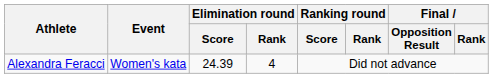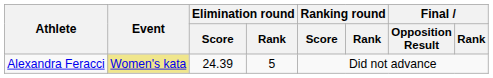 <table class="wikitable" style="font-size:90%;">
 <tr>
 <th rowspan=2>Athlete</th>
 <th rowspan=2>Event</th>
 <th colspan=2>Elimination round</th>
 <th colspan=2>Ranking round</th>
 <th colspan=2>Final / </th>
 </tr>
 <tr style="font-size:95%">
 <th>Score</th>
 <th>Rank</th>
 <th>Score</th>
 <th>Rank</th>
 <th>Opposition<br>Result</th>
 <th>Rank</th>
 </tr>
 <tr align=center>
 <td align=left><a href='#'>Alexandra Feracci</a></td>
-<td align=left><a href='#'>Women's kata</a></td>
+<td align=left style="background: khaki;"><a href='#'>Women's kata</a></td>
 <td>24.39</td>
-<td>4</td>
+<td>5</td>
 <td colspan=4>Did not advance</td>
 </tr>
 </table>
